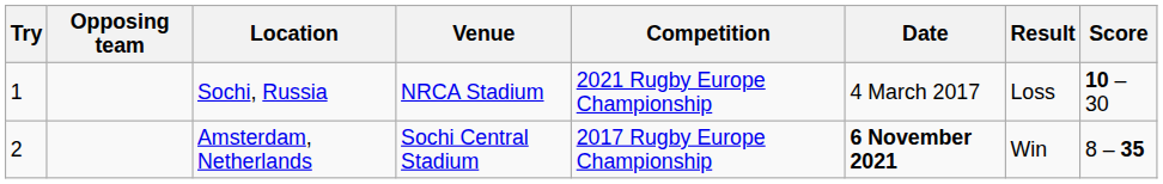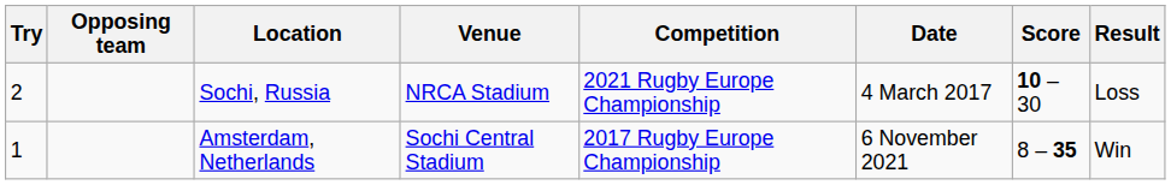 <table class="wikitable" style="font-size:100%">
 <tr>
 <th>Try</th>
 <th>Opposing team</th>
 <th>Location</th>
 <th>Venue</th>
 <th>Competition</th>
 <th>Date</th>
+<th>Score</th>
 <th>Result</th>
-<th>Score</th>
 </tr>
 <tr>
-<td>1</td>
+<td>2</td>
 <td></td>
 <td><a href='#'>Sochi</a>, <a href='#'>Russia</a></td>
 <td><a href='#'>NRCA Stadium</a></td>
 <td><a href='#'>2021 Rugby Europe Championship</a></td>
 <td>4 March 2017</td>
+<td><strong>10</strong> – 30</td>
 <td>Loss</td>
-<td><strong>10</strong> – 30</td>
 </tr>
 <tr>
-<td>2</td>
+<td>1</td>
 <td></td>
 <td><a href='#'>Amsterdam</a>, <a href='#'>Netherlands</a></td>
 <td><a href='#'>Sochi Central Stadium</a></td>
 <td><a href='#'>2017 Rugby Europe Championship</a></td>
-<td><strong>6 November 2021</strong></td>
+<td>6 November 2021</td>
+<td>8 – <strong>35</strong></td>
 <td>Win</td>
-<td>8 – <strong>35</strong></td>
 </tr>
 </table>
